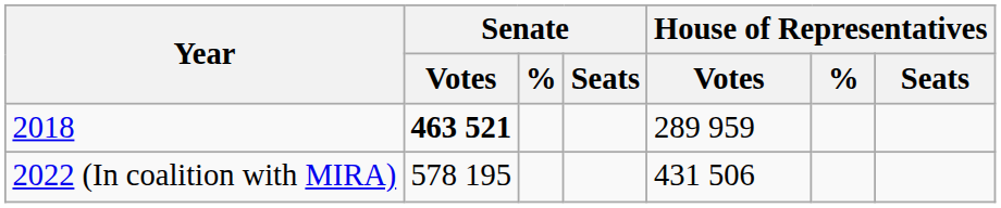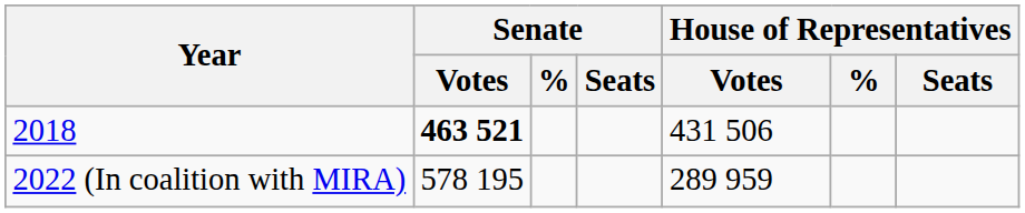 <table class="wikitable">
 <tr>
 <th rowspan="2">Year</th>
 <th colspan="3">Senate</th>
 <th colspan="3">House of Representatives</th>
 </tr>
 <tr>
 <th>Votes</th>
 <th>%</th>
 <th>Seats</th>
 <th>Votes</th>
 <th>%</th>
 <th>Seats</th>
 </tr>
 <tr>
 <td><a href='#'>2018</a></td>
 <td><strong>463 521</strong></td>
 <td></td>
 <td></td>
-<td>289 959</td>
+<td>431 506</td>
 <td></td>
 <td></td>
 </tr>
 <tr>
 <td><a href='#'>2022</a> (In coalition with <a href='#'>MIRA)</a></td>
 <td>578 195</td>
 <td></td>
 <td></td>
-<td>431 506</td>
+<td>289 959</td>
 <td></td>
 <td></td>
 </tr>
 </table>
